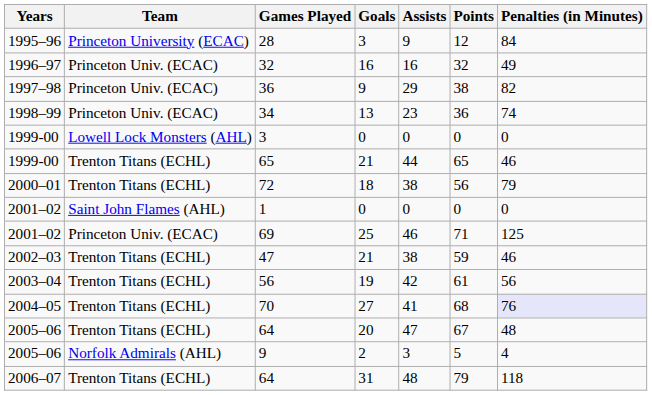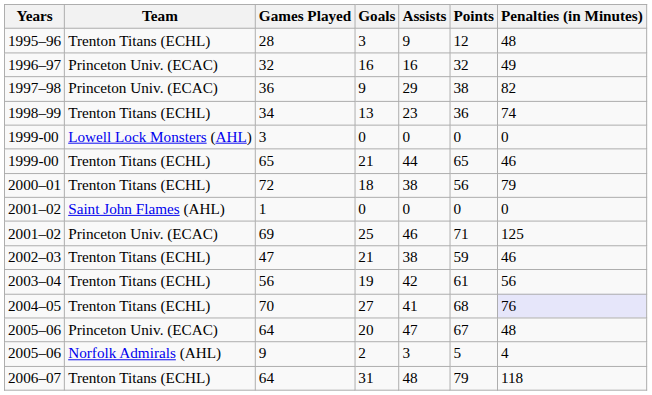 <table class="wikitable">
 <tr>
 <th>Years</th>
 <th>Team</th>
 <th>Games Played</th>
 <th>Goals</th>
 <th>Assists</th>
 <th>Points</th>
 <th>Penalties (in Minutes)</th>
 </tr>
 <tr>
 <td>1995–96</td>
-<td><a href='#'>Princeton University</a> (<a href='#'>ECAC</a>)</td>
+<td>Trenton Titans (ECHL)</td>
 <td>28</td>
 <td>3</td>
 <td>9</td>
 <td>12</td>
-<td>84</td>
+<td>48</td>
 </tr>
 <tr>
 <td>1996–97</td>
 <td>Princeton Univ. (ECAC)</td>
 <td>32</td>
 <td>16</td>
 <td>16</td>
 <td>32</td>
 <td>49</td>
 </tr>
 <tr>
 <td>1997–98</td>
 <td>Princeton Univ. (ECAC)</td>
 <td>36</td>
 <td>9</td>
 <td>29</td>
 <td>38</td>
 <td>82</td>
 </tr>
 <tr>
 <td>1998–99</td>
-<td>Princeton Univ. (ECAC)</td>
+<td>Trenton Titans (ECHL)</td>
 <td>34</td>
 <td>13</td>
 <td>23</td>
 <td>36</td>
 <td>74</td>
 </tr>
 <tr>
 <td>1999-00</td>
 <td><a href='#'>Lowell Lock Monsters</a> (<a href='#'>AHL</a>)</td>
 <td>3</td>
 <td>0</td>
 <td>0</td>
 <td>0</td>
 <td>0</td>
 </tr>
 <tr>
 <td>1999-00</td>
 <td>Trenton Titans (ECHL)</td>
 <td>65</td>
 <td>21</td>
 <td>44</td>
 <td>65</td>
 <td>46</td>
 </tr>
 <tr>
 <td>2000–01</td>
 <td>Trenton Titans (ECHL)</td>
 <td>72</td>
 <td>18</td>
 <td>38</td>
 <td>56</td>
 <td>79</td>
 </tr>
 <tr>
 <td>2001–02</td>
 <td><a href='#'>Saint John Flames</a> (AHL)</td>
 <td>1</td>
 <td>0</td>
 <td>0</td>
 <td>0</td>
 <td>0</td>
 </tr>
 <tr>
 <td>2001–02</td>
 <td>Princeton Univ. (ECAC)</td>
 <td>69</td>
 <td>25</td>
 <td>46</td>
 <td>71</td>
 <td>125</td>
 </tr>
 <tr>
 <td>2002–03</td>
 <td>Trenton Titans (ECHL)</td>
 <td>47</td>
 <td>21</td>
 <td>38</td>
 <td>59</td>
 <td>46</td>
 </tr>
 <tr>
 <td>2003–04</td>
 <td>Trenton Titans (ECHL)</td>
 <td>56</td>
 <td>19</td>
 <td>42</td>
 <td>61</td>
 <td>56</td>
 </tr>
 <tr>
 <td>2004–05</td>
 <td>Trenton Titans (ECHL)</td>
 <td>70</td>
 <td>27</td>
 <td>41</td>
 <td>68</td>
 <td style="background: lavender;">76</td>
 </tr>
 <tr>
 <td>2005–06</td>
-<td>Trenton Titans (ECHL)</td>
+<td>Princeton Univ. (ECAC)</td>
 <td>64</td>
 <td>20</td>
 <td>47</td>
 <td>67</td>
 <td>48</td>
 </tr>
 <tr>
 <td>2005–06</td>
 <td><a href='#'>Norfolk Admirals</a> (AHL)</td>
 <td>9</td>
 <td>2</td>
 <td>3</td>
 <td>5</td>
 <td>4</td>
 </tr>
 <tr>
 <td>2006–07</td>
 <td>Trenton Titans (ECHL)</td>
 <td>64</td>
 <td>31</td>
 <td>48</td>
 <td>79</td>
 <td>118</td>
 </tr>
 </table>
